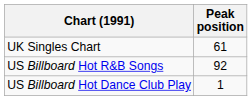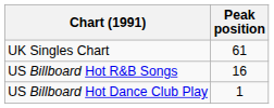 <table class="wikitable sortable">
 <tr>
 <th>Chart (1991)</th>
 <th>Peak<br>position</th>
 </tr>
 <tr>
 <td>UK Singles Chart</td>
 <td align="center">61</td>
 </tr>
 <tr>
 <td>US <em>Billboard</em> <a href='#'>Hot R&B Songs</a></td>
-<td align="center">92</td>
+<td align="center">16</td>
 </tr>
 <tr>
 <td>US <em>Billboard</em> <a href='#'>Hot Dance Club Play</a></td>
 <td align="center">1</td>
 </tr>
 </table>
